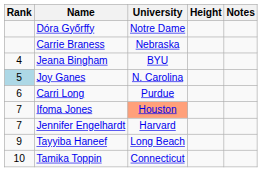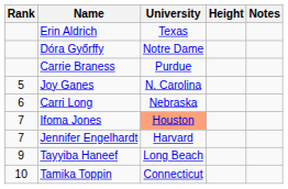 <table class="wikitable sortable" style="text-align:center">
 <tr>
 <th>Rank</th>
 <th>Name</th>
 <th>University</th>
 <th>Height</th>
 <th>Notes</th>
+</tr>
+<tr>
+<td></td>
+<td align=left><a href='#'>Erin Aldrich</a></td>
+<td><a href='#'>Texas</a></td>
+<td></td>
+<td></td>
 </tr>
 <tr>
 <td></td>
 <td align=left><a href='#'>Dóra Győrffy</a> </td>
 <td><a href='#'>Notre Dame</a></td>
 <td></td>
 <td></td>
 </tr>
 <tr>
 <td></td>
 <td align=left><a href='#'>Carrie Braness</a></td>
-<td><a href='#'>Nebraska</a></td>
+<td><a href='#'>Purdue</a></td>
 <td></td>
 <td></td>
 </tr>
 <tr>
-<td>4</td>
-<td align=left><a href='#'>Jeana Bingham</a></td>
-<td><a href='#'>BYU</a></td>
-<td></td>
-<td></td>
-</tr>
-<tr>
-<td style="background: lightblue;">5</td>
+<td>5</td>
 <td align=left><a href='#'>Joy Ganes</a></td>
 <td><a href='#'>N. Carolina</a></td>
 <td></td>
 <td></td>
 </tr>
 <tr>
 <td>6</td>
 <td align=left><a href='#'>Carri Long</a></td>
-<td><a href='#'>Purdue</a></td>
+<td><a href='#'>Nebraska</a></td>
 <td></td>
 <td></td>
 </tr>
 <tr>
 <td>7</td>
 <td align=left><a href='#'>Ifoma Jones</a></td>
 <td style="background: lightsalmon;"><a href='#'>Houston</a></td>
 <td></td>
 <td></td>
 </tr>
 <tr>
 <td>7</td>
 <td align=left><a href='#'>Jennifer Engelhardt</a></td>
 <td><a href='#'>Harvard</a></td>
 <td></td>
 <td></td>
 </tr>
 <tr>
 <td>9</td>
 <td align=left><a href='#'>Tayyiba Haneef</a></td>
 <td><a href='#'>Long Beach</a></td>
 <td></td>
 <td></td>
 </tr>
 <tr>
 <td>10</td>
 <td align=left><a href='#'>Tamika Toppin</a></td>
 <td><a href='#'>Connecticut</a></td>
 <td></td>
 <td></td>
 </tr>
 </table>
